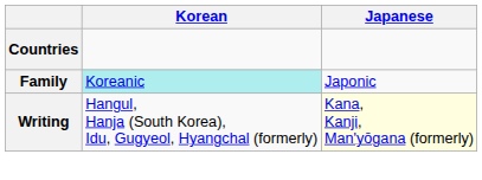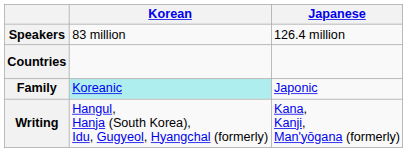 <table class="wikitable">
 <tr>
 <th></th>
 <th><a href='#'>Korean</a></th>
 <th><a href='#'>Japanese</a></th>
+</tr>
+<tr>
+<th>Speakers</th>
+<td>83 million</td>
+<td>126.4 million</td>
 </tr>
 <tr>
 <th>Countries</th>
 <td><br><br></td>
 <td><br></td>
 </tr>
 <tr>
 <th>Family</th>
 <td style="background: paleturquoise;"><a href='#'>Koreanic</a></td>
 <td><a href='#'>Japonic</a></td>
 </tr>
 <tr>
 <th>Writing</th>
 <td><a href='#'>Hangul</a>,<br><a href='#'>Hanja</a> (South Korea), <br><a href='#'>Idu</a>, <a href='#'>Gugyeol</a>, <a href='#'>Hyangchal</a> (formerly)</td>
-<td style="background: lightyellow;"><a href='#'>Kana</a>,<br><a href='#'>Kanji</a>, <br><a href='#'>Man'yōgana</a> (formerly)</td>
+<td><a href='#'>Kana</a>,<br><a href='#'>Kanji</a>, <br><a href='#'>Man'yōgana</a> (formerly)</td>
 </tr>
 </table>
